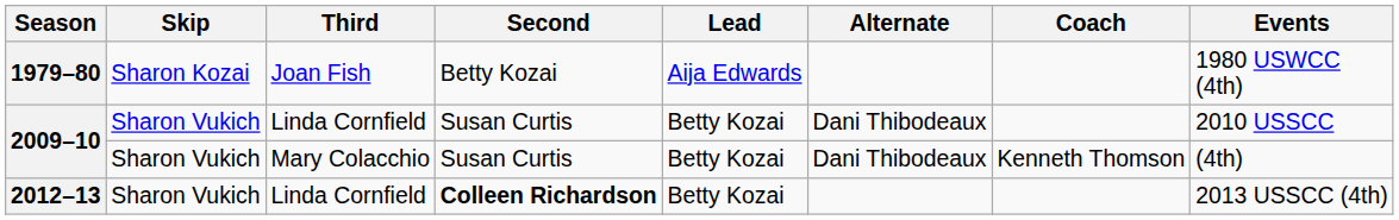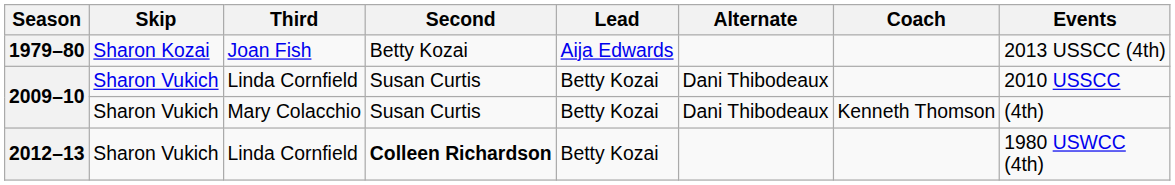 <table class="wikitable">
 <tr>
 <th scope="col">Season</th>
 <th scope="col">Skip</th>
 <th scope="col">Third</th>
 <th scope="col">Second</th>
 <th scope="col">Lead</th>
 <th scope="col">Alternate</th>
 <th scope="col">Coach</th>
 <th scope="col">Events</th>
 </tr>
 <tr>
 <th scope="row">1979–80</th>
 <td><a href='#'>Sharon Kozai</a></td>
 <td><a href='#'>Joan Fish</a></td>
 <td>Betty Kozai</td>
 <td><a href='#'>Aija Edwards</a></td>
 <td></td>
 <td></td>
-<td>1980 <a href='#'>USWCC</a> <br> (4th)</td>
+<td>2013 USSCC (4th)</td>
 </tr>
 <tr>
 <th scope="row" rowspan=2>2009–10</th>
 <td><a href='#'>Sharon Vukich</a></td>
 <td>Linda Cornfield</td>
 <td>Susan Curtis</td>
 <td>Betty Kozai</td>
 <td>Dani Thibodeaux</td>
 <td></td>
 <td>2010 <a href='#'>USSCC</a> </td>
 </tr>
 <tr>
 <td>Sharon Vukich</td>
 <td>Mary Colacchio</td>
 <td>Susan Curtis</td>
 <td>Betty Kozai</td>
 <td>Dani Thibodeaux</td>
 <td>Kenneth Thomson</td>
 <td> (4th)</td>
 </tr>
 <tr>
 <th scope="row">2012–13</th>
 <td>Sharon Vukich</td>
 <td>Linda Cornfield</td>
 <td><strong>Colleen Richardson</strong></td>
 <td>Betty Kozai</td>
 <td></td>
 <td></td>
-<td>2013 USSCC (4th)</td>
+<td>1980 <a href='#'>USWCC</a> <br> (4th)</td>
 </tr>
 </table>
